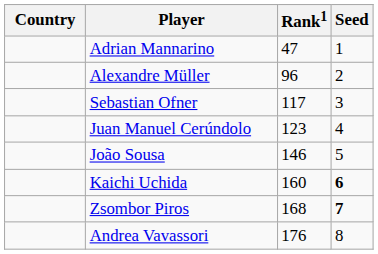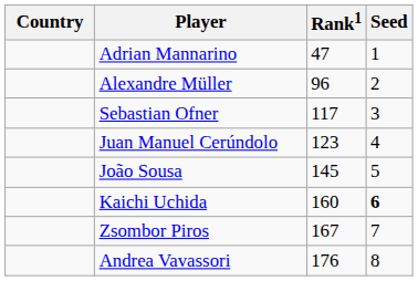 <table class="sortable wikitable">
 <tr>
 <th width="70">Country</th>
 <th width="175">Player</th>
 <th>Rank<sup>1</sup></th>
 <th>Seed</th>
 </tr>
 <tr>
 <td></td>
 <td><a href='#'>Adrian Mannarino</a></td>
 <td>47</td>
 <td>1</td>
 </tr>
 <tr>
 <td></td>
 <td><a href='#'>Alexandre Müller</a></td>
 <td>96</td>
 <td>2</td>
 </tr>
 <tr>
 <td></td>
 <td><a href='#'>Sebastian Ofner</a></td>
 <td>117</td>
 <td>3</td>
 </tr>
 <tr>
 <td></td>
 <td><a href='#'>Juan Manuel Cerúndolo</a></td>
 <td>123</td>
 <td>4</td>
 </tr>
 <tr>
 <td></td>
 <td><a href='#'>João Sousa</a></td>
-<td>146</td>
+<td>145</td>
 <td>5</td>
 </tr>
 <tr>
 <td></td>
 <td><a href='#'>Kaichi Uchida</a></td>
 <td>160</td>
 <td><strong>6</strong></td>
 </tr>
 <tr>
 <td></td>
 <td><a href='#'>Zsombor Piros</a></td>
-<td>168</td>
-<td><strong>7</strong></td>
+<td>167</td>
+<td>7</td>
 </tr>
 <tr>
 <td></td>
 <td><a href='#'>Andrea Vavassori</a></td>
 <td>176</td>
 <td>8</td>
 </tr>
 </table>
